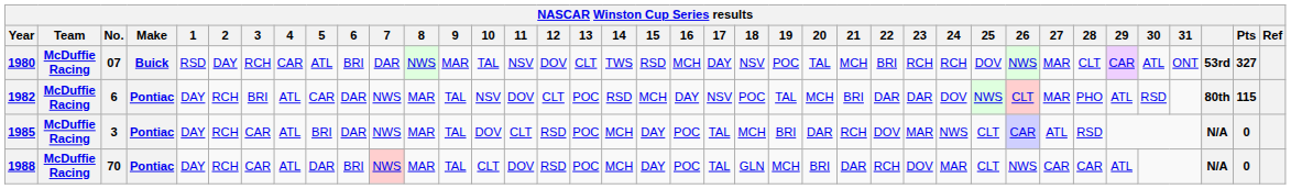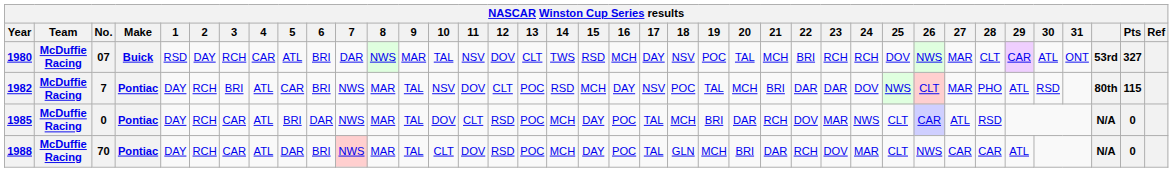 <table class="wikitable" style="text-align:center; font-size:75%">
 <tr>
 <th colspan=45><a href='#'>NASCAR</a> <a href='#'>Winston Cup Series</a> results</th>
 </tr>
 <tr>
 <th>Year</th>
 <th>Team</th>
 <th>No.</th>
 <th>Make</th>
 <th>1</th>
 <th>2</th>
 <th>3</th>
 <th>4</th>
 <th>5</th>
 <th>6</th>
 <th>7</th>
 <th>8</th>
 <th>9</th>
 <th>10</th>
 <th>11</th>
 <th>12</th>
 <th>13</th>
 <th>14</th>
 <th>15</th>
 <th>16</th>
 <th>17</th>
 <th>18</th>
 <th>19</th>
 <th>20</th>
 <th>21</th>
 <th>22</th>
 <th>23</th>
 <th>24</th>
 <th>25</th>
 <th>26</th>
 <th>27</th>
 <th>28</th>
 <th>29</th>
 <th>30</th>
 <th>31</th>
 <th></th>
 <th>Pts</th>
 <th>Ref</th>
 </tr>
 <tr>
 <th><a href='#'>1980</a></th>
 <th><a href='#'>McDuffie Racing</a></th>
 <th>07</th>
 <th><a href='#'>Buick</a></th>
 <td><a href='#'>RSD</a></td>
 <td><a href='#'>DAY</a></td>
 <td><a href='#'>RCH</a></td>
 <td><a href='#'>CAR</a></td>
 <td><a href='#'>ATL</a></td>
 <td><a href='#'>BRI</a></td>
 <td><a href='#'>DAR</a></td>
 <td style="background:#DFFFDF;"><a href='#'>NWS</a><br></td>
 <td><a href='#'>MAR</a></td>
 <td><a href='#'>TAL</a></td>
 <td><a href='#'>NSV</a></td>
 <td><a href='#'>DOV</a></td>
 <td><a href='#'>CLT</a></td>
 <td><a href='#'>TWS</a></td>
 <td><a href='#'>RSD</a></td>
 <td><a href='#'>MCH</a></td>
 <td><a href='#'>DAY</a></td>
 <td><a href='#'>NSV</a></td>
 <td><a href='#'>POC</a></td>
 <td><a href='#'>TAL</a></td>
 <td><a href='#'>MCH</a></td>
 <td><a href='#'>BRI</a></td>
 <td><a href='#'>RCH</a></td>
 <td><a href='#'>RCH</a></td>
 <td><a href='#'>DOV</a></td>
 <td style="background:#DFFFDF;"><a href='#'>NWS</a><br></td>
 <td><a href='#'>MAR</a></td>
 <td><a href='#'>CLT</a></td>
 <td style="background:#EFCFFF;"><a href='#'>CAR</a><br></td>
 <td><a href='#'>ATL</a></td>
 <td><a href='#'>ONT</a></td>
 <th>53rd</th>
 <th>327</th>
 <th></th>
 </tr>
 <tr>
 <th><a href='#'>1982</a></th>
 <th><a href='#'>McDuffie Racing</a></th>
-<th>6</th>
+<th>7</th>
 <th><a href='#'>Pontiac</a></th>
 <td><a href='#'>DAY</a></td>
 <td><a href='#'>RCH</a></td>
 <td><a href='#'>BRI</a></td>
 <td><a href='#'>ATL</a></td>
 <td><a href='#'>CAR</a></td>
-<td><a href='#'>DAR</a></td>
+<td><a href='#'>BRI</a></td>
 <td><a href='#'>NWS</a></td>
 <td><a href='#'>MAR</a></td>
 <td><a href='#'>TAL</a></td>
 <td><a href='#'>NSV</a></td>
 <td><a href='#'>DOV</a></td>
 <td><a href='#'>CLT</a></td>
 <td><a href='#'>POC</a></td>
 <td><a href='#'>RSD</a></td>
 <td><a href='#'>MCH</a></td>
 <td><a href='#'>DAY</a></td>
 <td><a href='#'>NSV</a></td>
 <td><a href='#'>POC</a></td>
 <td><a href='#'>TAL</a></td>
 <td><a href='#'>MCH</a></td>
 <td><a href='#'>BRI</a></td>
 <td><a href='#'>DAR</a></td>
 <td><a href='#'>DAR</a></td>
 <td><a href='#'>DOV</a></td>
 <td style="background:#DFFFDF;"><a href='#'>NWS</a><br></td>
 <td style="background:#FFCFCF;"><a href='#'>CLT</a><br></td>
 <td><a href='#'>MAR</a></td>
 <td><a href='#'>PHO</a></td>
 <td><a href='#'>ATL</a></td>
 <td><a href='#'>RSD</a></td>
 <td></td>
 <th>80th</th>
 <th>115</th>
 <th></th>
 </tr>
 <tr>
 <th><a href='#'>1985</a></th>
 <th><a href='#'>McDuffie Racing</a></th>
-<th>3</th>
+<th>0</th>
 <th><a href='#'>Pontiac</a></th>
 <td><a href='#'>DAY</a></td>
 <td><a href='#'>RCH</a></td>
 <td><a href='#'>CAR</a></td>
 <td><a href='#'>ATL</a></td>
 <td><a href='#'>BRI</a></td>
 <td><a href='#'>DAR</a></td>
 <td><a href='#'>NWS</a></td>
 <td><a href='#'>MAR</a></td>
 <td><a href='#'>TAL</a></td>
 <td><a href='#'>DOV</a></td>
 <td><a href='#'>CLT</a></td>
 <td><a href='#'>RSD</a></td>
 <td><a href='#'>POC</a></td>
 <td><a href='#'>MCH</a></td>
 <td><a href='#'>DAY</a></td>
 <td><a href='#'>POC</a></td>
 <td><a href='#'>TAL</a></td>
 <td><a href='#'>MCH</a></td>
 <td><a href='#'>BRI</a></td>
 <td><a href='#'>DAR</a></td>
 <td><a href='#'>RCH</a></td>
 <td><a href='#'>DOV</a></td>
 <td><a href='#'>MAR</a></td>
 <td><a href='#'>NWS</a></td>
 <td><a href='#'>CLT</a></td>
 <td style="background:#CFCFFF;"><a href='#'>CAR</a><br></td>
 <td><a href='#'>ATL</a></td>
 <td><a href='#'>RSD</a></td>
 <td colspan=3></td>
 <th>N/A</th>
 <th>0</th>
 <th></th>
 </tr>
 <tr>
 <th><a href='#'>1988</a></th>
 <th><a href='#'>McDuffie Racing</a></th>
 <th>70</th>
 <th><a href='#'>Pontiac</a></th>
 <td><a href='#'>DAY</a></td>
 <td><a href='#'>RCH</a></td>
 <td><a href='#'>CAR</a></td>
 <td><a href='#'>ATL</a></td>
 <td><a href='#'>DAR</a></td>
 <td><a href='#'>BRI</a></td>
 <td style="background:#FFCFCF;"><a href='#'>NWS</a><br></td>
 <td><a href='#'>MAR</a></td>
 <td><a href='#'>TAL</a></td>
 <td><a href='#'>CLT</a></td>
 <td><a href='#'>DOV</a></td>
 <td><a href='#'>RSD</a></td>
 <td><a href='#'>POC</a></td>
 <td><a href='#'>MCH</a></td>
 <td><a href='#'>DAY</a></td>
 <td><a href='#'>POC</a></td>
 <td><a href='#'>TAL</a></td>
 <td><a href='#'>GLN</a></td>
 <td><a href='#'>MCH</a></td>
 <td><a href='#'>BRI</a></td>
 <td><a href='#'>DAR</a></td>
 <td><a href='#'>RCH</a></td>
 <td><a href='#'>DOV</a></td>
 <td><a href='#'>MAR</a></td>
 <td><a href='#'>CLT</a></td>
 <td><a href='#'>NWS</a></td>
 <td><a href='#'>CAR</a></td>
 <td><a href='#'>CAR</a></td>
 <td><a href='#'>ATL</a></td>
 <td colspan=2></td>
 <th>N/A</th>
 <th>0</th>
 <th></th>
 </tr>
 </table>
